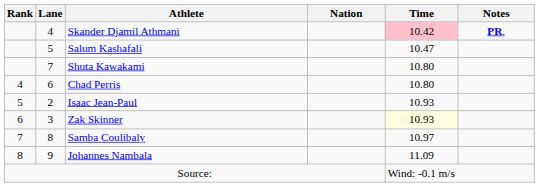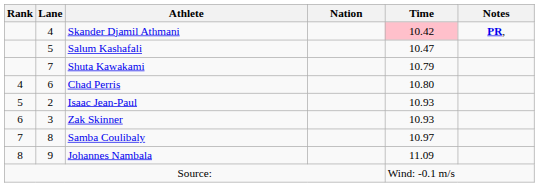 <table class="wikitable sortable" style="text-align:center;width: 60%;">
 <tr>
 <th scope="col" style="width: 10px;">Rank</th>
 <th scope="col" style="width: 10px;">Lane</th>
 <th scope="col">Athlete</th>
 <th scope="col">Nation</th>
 <th scope="col">Time</th>
 <th scope="col">Notes</th>
 </tr>
 <tr>
 <td></td>
 <td>4</td>
 <td align=left><a href='#'>Skander Djamil Athmani</a></td>
 <td align=left></td>
 <td style="background: pink;">10.42</td>
 <td><strong><a href='#'>PR</a></strong>, </td>
 </tr>
 <tr>
 <td></td>
 <td>5</td>
 <td align=left><a href='#'>Salum Kashafali</a></td>
 <td align=left></td>
 <td>10.47</td>
 <td></td>
 </tr>
 <tr>
 <td></td>
 <td>7</td>
 <td align=left><a href='#'>Shuta Kawakami</a></td>
 <td align=left></td>
-<td>10.80</td>
+<td>10.79</td>
 <td></td>
 </tr>
 <tr>
 <td>4</td>
 <td>6</td>
 <td align=left><a href='#'>Chad Perris</a></td>
 <td align=left></td>
 <td>10.80</td>
 <td></td>
 </tr>
 <tr>
 <td>5</td>
 <td>2</td>
 <td align=left><a href='#'>Isaac Jean-Paul</a></td>
 <td align=left></td>
 <td>10.93</td>
 <td></td>
 </tr>
 <tr>
 <td>6</td>
 <td>3</td>
 <td align=left><a href='#'>Zak Skinner</a></td>
 <td align=left></td>
-<td style="background: lightyellow;">10.93</td>
+<td>10.93</td>
 <td></td>
 </tr>
 <tr>
 <td>7</td>
 <td>8</td>
 <td align=left><a href='#'>Samba Coulibaly</a></td>
 <td align=left></td>
 <td>10.97</td>
 <td></td>
 </tr>
 <tr>
 <td>8</td>
 <td>9</td>
 <td align=left><a href='#'>Johannes Nambala</a></td>
 <td align=left></td>
 <td>11.09</td>
 <td></td>
 </tr>
 <tr class="sortbottom">
 <td colspan="4">Source:</td>
 <td colspan="2" style="text-align:left;">Wind: -0.1 m/s</td>
 </tr>
 </table>
